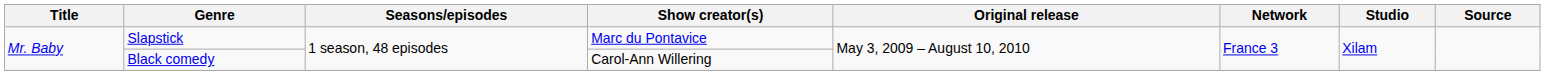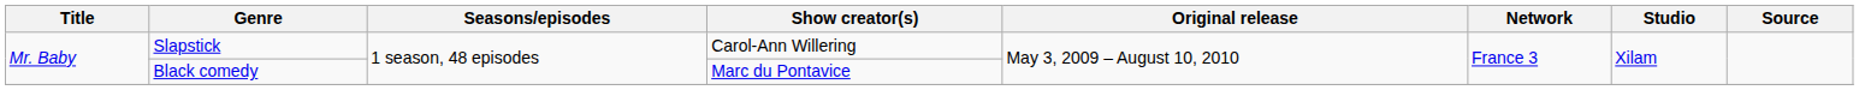 <table class="wikitable sortable" style="text-align: left; font-size:90%; width:100%;">
 <tr>
 <th scope="col">Title</th>
 <th scope="col">Genre</th>
 <th scope="col">Seasons/episodes</th>
 <th scope="col">Show creator(s)</th>
 <th scope="col">Original release</th>
 <th scope="col">Network</th>
 <th scope="col">Studio</th>
 <th scope= "col">Source</th>
 </tr>
 <tr>
 <td rowspan="2"><em><a href='#'>Mr. Baby</a></em></td>
 <td><a href='#'>Slapstick</a></td>
 <td rowspan="2">1 season, 48 episodes</td>
-<td><a href='#'>Marc du Pontavice</a></td>
+<td>Carol-Ann Willering</td>
 <td rowspan="2">May 3, 2009 – August 10, 2010</td>
 <td rowspan="2"><a href='#'>France 3</a></td>
 <td rowspan="2"><a href='#'>Xilam</a></td>
 <td rowspan="2"></td>
 </tr>
 <tr>
 <td><a href='#'>Black comedy</a></td>
-<td>Carol-Ann Willering</td>
+<td><a href='#'>Marc du Pontavice</a></td>
 </tr>
 <tr>
 </tr>
 </table>
